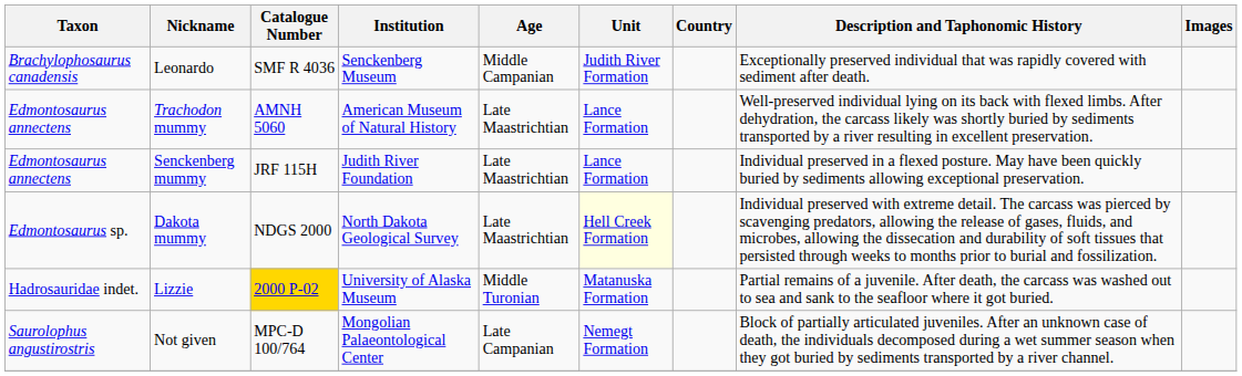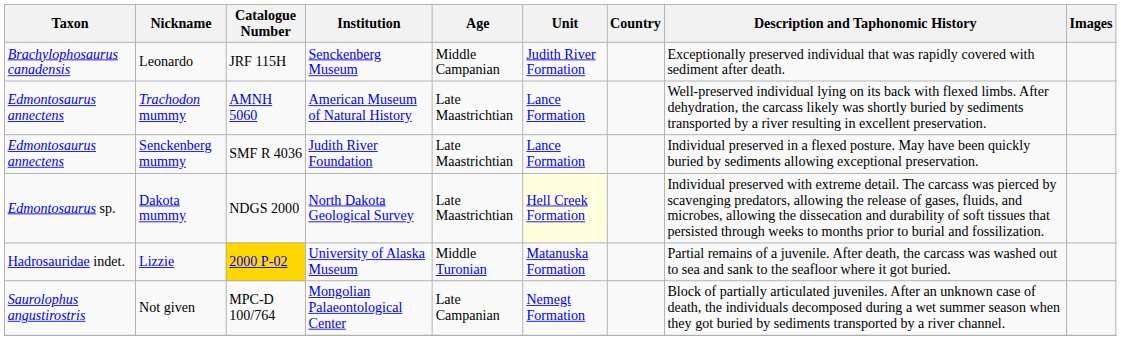 <table class="wikitable sortable" align="center" width="100%">
 <tr>
 <th>Taxon</th>
 <th>Nickname</th>
 <th>Catalogue Number</th>
 <th>Institution</th>
 <th>Age</th>
 <th>Unit</th>
 <th>Country</th>
 <th>Description and Taphonomic History</th>
 <th>Images</th>
 </tr>
 <tr>
 <td><em><a href='#'>Brachylophosaurus canadensis</a></em></td>
 <td>Leonardo</td>
-<td>SMF R 4036</td>
+<td>JRF 115H</td>
 <td><a href='#'>Senckenberg Museum</a></td>
 <td>Middle Campanian</td>
 <td><a href='#'>Judith River Formation</a></td>
 <td></td>
 <td>Exceptionally preserved individual that was rapidly covered with sediment after death.</td>
 <td></td>
 </tr>
 <tr>
 <td><em><a href='#'>Edmontosaurus annectens</a></em></td>
 <td><a href='#'><em>Trachodon</em> mummy</a></td>
 <td><a href='#'>AMNH 5060</a></td>
 <td><a href='#'>American Museum of Natural History</a></td>
 <td>Late Maastrichtian</td>
 <td><a href='#'>Lance Formation</a></td>
 <td></td>
 <td>Well-preserved individual lying on its back with flexed limbs. After dehydration, the carcass likely was shortly buried by sediments transported by a river resulting in excellent preservation.</td>
 <td></td>
 </tr>
 <tr>
 <td><em><a href='#'>Edmontosaurus annectens</a></em></td>
 <td><a href='#'>Senckenberg mummy</a></td>
-<td>JRF 115H</td>
+<td>SMF R 4036</td>
 <td><a href='#'>Judith River Foundation</a></td>
 <td>Late Maastrichtian</td>
 <td><a href='#'>Lance Formation</a></td>
 <td></td>
 <td>Individual preserved in a flexed posture. May have been quickly buried by sediments allowing exceptional preservation.</td>
 <td></td>
 </tr>
 <tr>
 <td><em><a href='#'>Edmontosaurus</a></em> sp.</td>
 <td><a href='#'>Dakota mummy</a></td>
 <td>NDGS 2000</td>
 <td><a href='#'>North Dakota Geological Survey</a></td>
 <td>Late Maastrichtian</td>
 <td style="background: lightyellow;"><a href='#'>Hell Creek Formation</a></td>
 <td></td>
 <td>Individual preserved with extreme detail. The carcass was pierced by scavenging predators, allowing the release of gases, fluids, and microbes, allowing the dissecation and durability of soft tissues that persisted through weeks to months prior to burial and fossilization.</td>
 <td></td>
 </tr>
 <tr>
 <td><a href='#'>Hadrosauridae</a> indet.</td>
 <td><a href='#'>Lizzie</a></td>
 <td style="background: gold;"><a href='#'>2000 P-02</a></td>
 <td><a href='#'>University of Alaska Museum</a></td>
 <td>Middle <a href='#'>Turonian</a></td>
 <td><a href='#'>Matanuska Formation</a></td>
 <td></td>
 <td>Partial remains of a juvenile. After death, the carcass was washed out to sea and sank to the seafloor where it got buried.</td>
 <td></td>
 </tr>
 <tr>
 <td><em><a href='#'>Saurolophus angustirostris</a></em></td>
 <td>Not given</td>
 <td>MPC-D 100/764</td>
 <td><a href='#'>Mongolian Palaeontological Center</a></td>
 <td>Late Campanian</td>
 <td><a href='#'>Nemegt Formation</a></td>
 <td></td>
 <td>Block of partially articulated juveniles. After an unknown case of death, the individuals decomposed during a wet summer season when they got buried by sediments transported by a river channel.</td>
 <td></td>
 </tr>
 <tr>
 </tr>
 </table>
